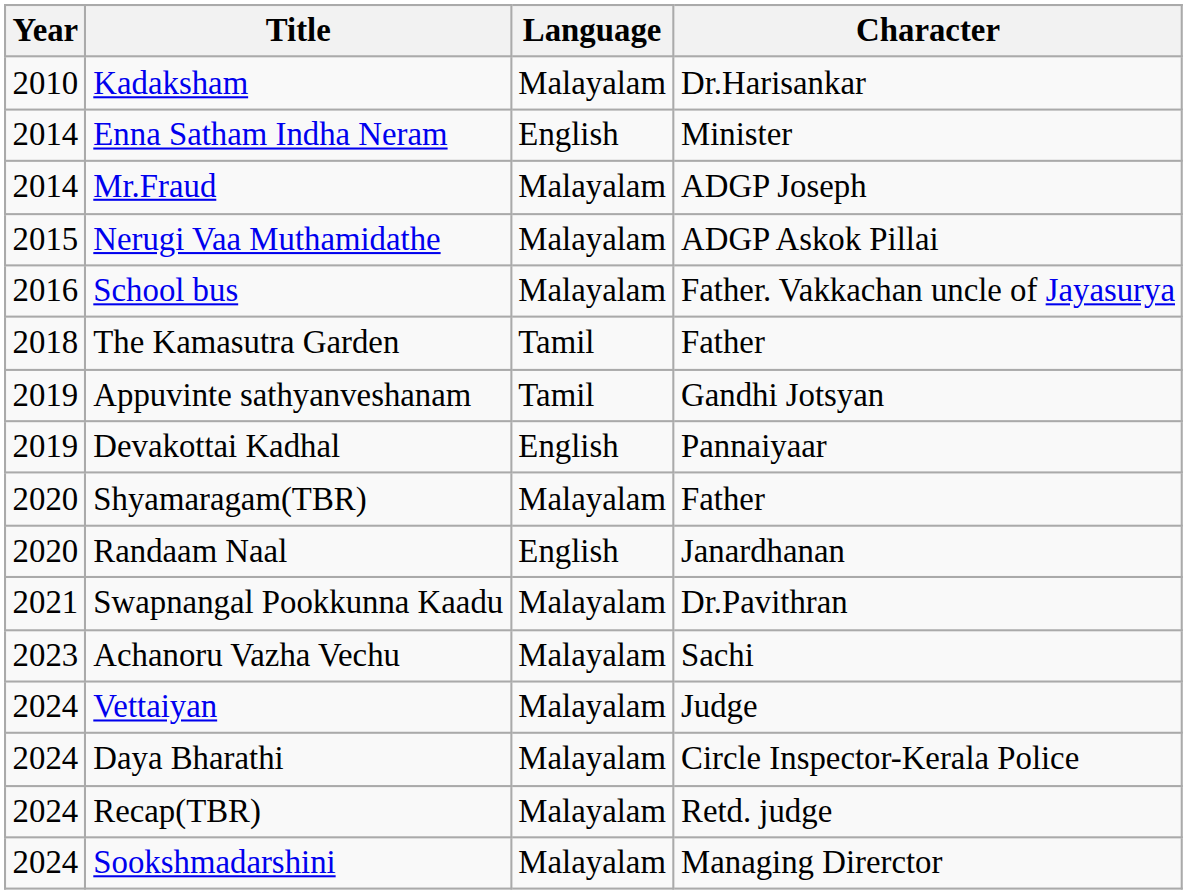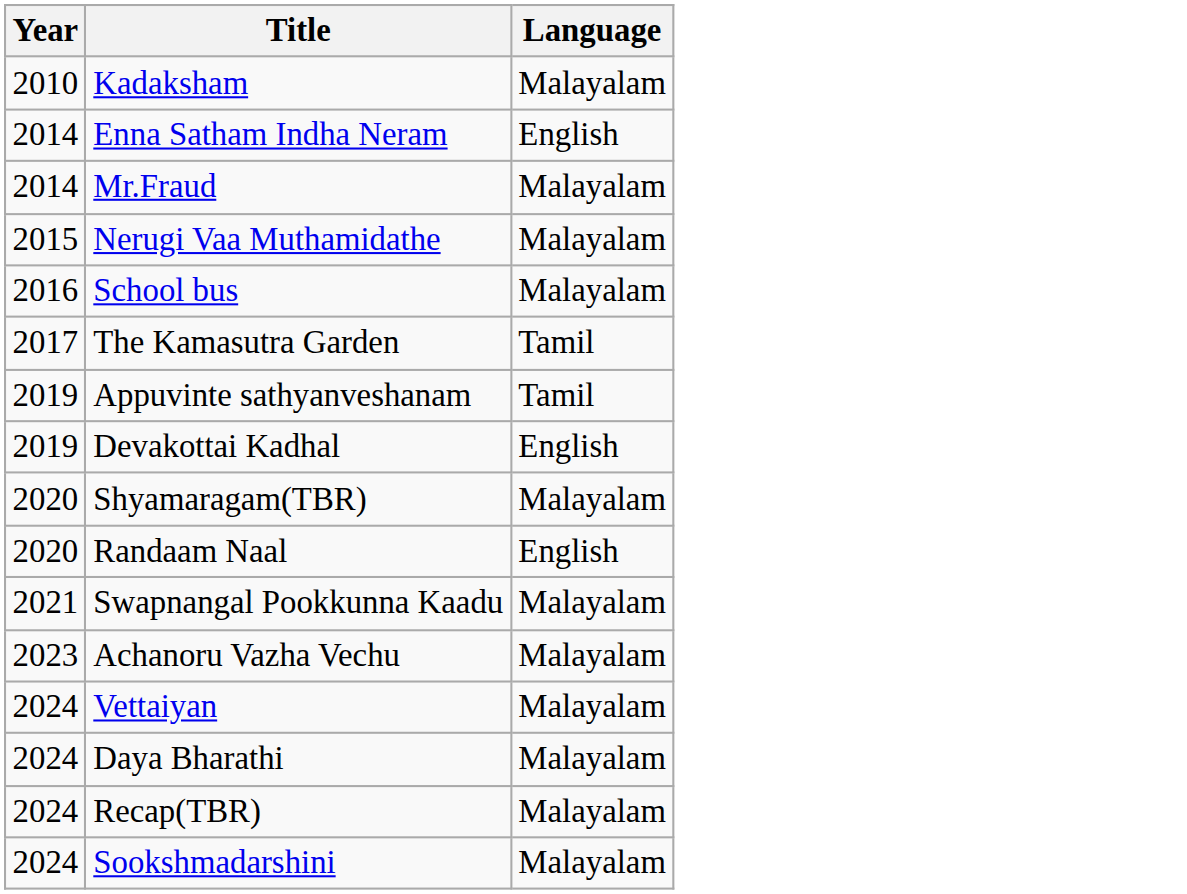 <table class="wikitable">
 <tr>
 <th>Year</th>
 <th>Title</th>
 <th>Language</th>
-<th>Character</th>
 </tr>
 <tr>
 <td>2010</td>
 <td><a href='#'>Kadaksham</a></td>
 <td>Malayalam</td>
-<td>Dr.Harisankar</td>
 </tr>
 <tr>
 <td>2014</td>
 <td><a href='#'>Enna Satham Indha Neram</a></td>
 <td>English</td>
-<td>Minister</td>
 </tr>
 <tr>
 <td>2014</td>
 <td><a href='#'>Mr.Fraud</a></td>
 <td>Malayalam</td>
-<td>ADGP Joseph</td>
 </tr>
 <tr>
 <td>2015</td>
 <td><a href='#'>Nerugi Vaa Muthamidathe</a></td>
 <td>Malayalam</td>
-<td>ADGP Askok Pillai</td>
 </tr>
 <tr>
 <td>2016</td>
 <td><a href='#'>School bus</a></td>
 <td>Malayalam</td>
-<td>Father. Vakkachan uncle of <a href='#'>Jayasurya</a></td>
 </tr>
 <tr>
-<td>2018</td>
+<td>2017</td>
 <td>The Kamasutra Garden</td>
 <td>Tamil</td>
-<td>Father</td>
 </tr>
 <tr>
 <td>2019</td>
 <td>Appuvinte sathyanveshanam</td>
 <td>Tamil</td>
-<td>Gandhi Jotsyan</td>
 </tr>
 <tr>
 <td>2019</td>
 <td>Devakottai Kadhal</td>
 <td>English</td>
-<td>Pannaiyaar</td>
 </tr>
 <tr>
 <td>2020</td>
 <td>Shyamaragam(TBR)</td>
 <td>Malayalam</td>
-<td>Father</td>
 </tr>
 <tr>
 <td>2020</td>
 <td>Randaam Naal</td>
 <td>English</td>
-<td>Janardhanan</td>
 </tr>
 <tr>
 <td>2021</td>
 <td>Swapnangal Pookkunna Kaadu</td>
 <td>Malayalam</td>
-<td>Dr.Pavithran</td>
 </tr>
 <tr>
 <td>2023</td>
 <td>Achanoru Vazha Vechu</td>
 <td>Malayalam</td>
-<td>Sachi</td>
 </tr>
 <tr>
 <td>2024</td>
 <td><a href='#'>Vettaiyan</a></td>
 <td>Malayalam</td>
-<td>Judge</td>
 </tr>
 <tr>
 <td>2024</td>
 <td>Daya Bharathi</td>
 <td>Malayalam</td>
-<td>Circle Inspector-Kerala Police</td>
 </tr>
 <tr>
 <td>2024</td>
 <td>Recap(TBR)</td>
 <td>Malayalam</td>
-<td>Retd. judge</td>
 </tr>
 <tr>
 <td>2024</td>
 <td><a href='#'>Sookshmadarshini</a></td>
 <td>Malayalam</td>
-<td>Managing Direrctor</td>
 </tr>
 </table>
